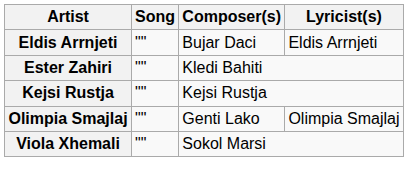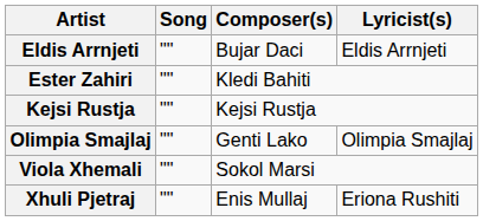 <table class="wikitable sortable plainrowheaders" style="margin: 1em auto 1em auto">
 <tr>
 </tr>
 <tr>
 <th scope="col">Artist</th>
 <th scope="col">Song</th>
 <th scope="col">Composer(s)</th>
 <th scope="col">Lyricist(s)</th>
 </tr>
 <tr>
 <th scope="row">Eldis Arrnjeti</th>
 <td>""</td>
 <td>Bujar Daci</td>
 <td>Eldis Arrnjeti</td>
 </tr>
 <tr>
 <th scope="row">Ester Zahiri</th>
 <td>""</td>
 <td colspan="2">Kledi Bahiti</td>
 </tr>
 <tr>
 <th scope="row">Kejsi Rustja</th>
 <td>""</td>
 <td colspan="2">Kejsi Rustja</td>
 </tr>
 <tr>
 <th scope="row">Olimpia Smajlaj</th>
 <td>""</td>
 <td>Genti Lako</td>
 <td>Olimpia Smajlaj</td>
 </tr>
 <tr>
 <th scope="row">Viola Xhemali</th>
 <td>""</td>
 <td colspan="2">Sokol Marsi</td>
 </tr>
+<tr>
+<th scope="row">Xhuli Pjetraj</th>
+<td>""</td>
+<td>Enis Mullaj</td>
+<td>Eriona Rushiti</td>
+</tr>
 </table>
